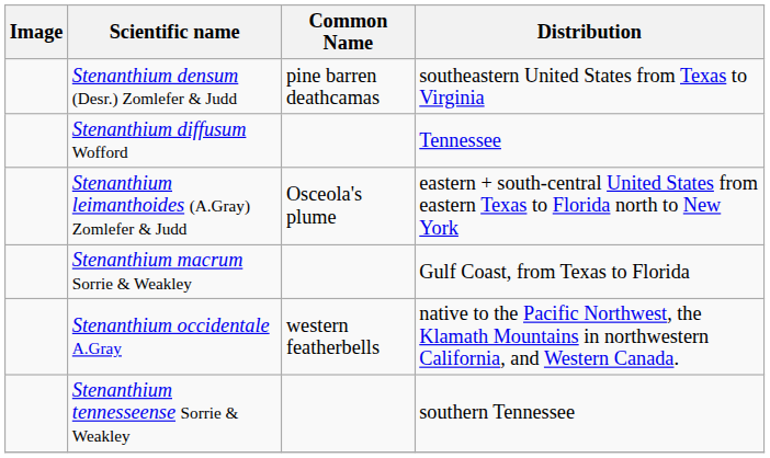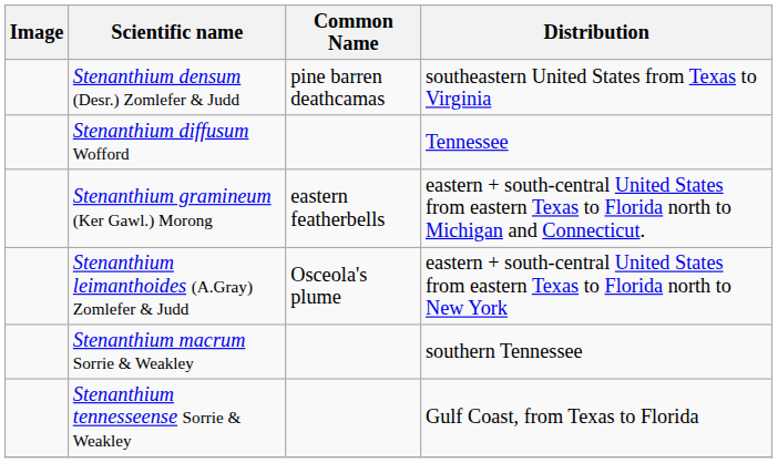 <table class="wikitable">
 <tr>
 <th>Image</th>
 <th>Scientific name</th>
 <th>Common Name</th>
 <th>Distribution</th>
 </tr>
 <tr>
 <td></td>
 <td><em><a href='#'>Stenanthium densum</a></em> <small>(Desr.) Zomlefer & Judd</small></td>
 <td>pine barren deathcamas</td>
 <td>southeastern United States from <a href='#'>Texas</a> to <a href='#'>Virginia</a></td>
 </tr>
 <tr>
 <td></td>
 <td><em><a href='#'>Stenanthium diffusum</a></em> <small>Wofford</small></td>
 <td></td>
 <td><a href='#'>Tennessee</a></td>
 </tr>
 <tr>
 <td></td>
+<td><em><a href='#'>Stenanthium gramineum</a></em> <small>(Ker Gawl.) Morong</small></td>
+<td>eastern featherbells</td>
+<td>eastern + south-central <a href='#'>United States</a> from eastern <a href='#'>Texas</a> to <a href='#'>Florida</a> north to <a href='#'>Michigan</a> and <a href='#'>Connecticut</a>.</td>
+</tr>
+<tr>
+<td></td>
 <td><em><a href='#'>Stenanthium leimanthoides</a></em> <small>(A.Gray) Zomlefer & Judd</small></td>
 <td>Osceola's plume</td>
 <td>eastern + south-central <a href='#'>United States</a> from eastern <a href='#'>Texas</a> to <a href='#'>Florida</a> north to <a href='#'>New York</a></td>
 </tr>
 <tr>
 <td></td>
 <td><em><a href='#'>Stenanthium macrum</a></em> <small>Sorrie & Weakley</small></td>
 <td></td>
-<td>Gulf Coast, from Texas to Florida</td>
-</tr>
-<tr>
-<td></td>
-<td><em><a href='#'>Stenanthium occidentale</a></em> <small><a href='#'>A.Gray</a></small></td>
-<td>western featherbells</td>
-<td>native to the <a href='#'>Pacific Northwest</a>, the <a href='#'>Klamath Mountains</a> in northwestern <a href='#'>California</a>, and <a href='#'>Western Canada</a>.</td>
+<td>southern Tennessee</td>
 </tr>
 <tr>
 <td></td>
 <td><em><a href='#'>Stenanthium tennesseense</a></em> <small>Sorrie & Weakley</small></td>
 <td></td>
-<td>southern Tennessee</td>
+<td>Gulf Coast, from Texas to Florida</td>
 </tr>
 <tr>
 </tr>
 </table>
